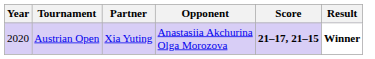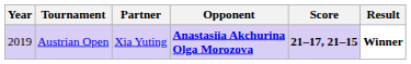 <table class="sortable wikitable" style="font-size: 90%;">
 <tr>
 <th>Year</th>
 <th>Tournament</th>
 <th>Partner</th>
 <th>Opponent</th>
 <th>Score</th>
 <th>Result</th>
 </tr>
 <tr style="background:#D8CEF6">
-<td align="center">2020</td>
+<td align="center">2019</td>
 <td align="left"><a href='#'>Austrian Open</a></td>
 <td align="left"> <a href='#'>Xia Yuting</a></td>
-<td align="left"> <a href='#'>Anastasiia Akchurina</a><br> <a href='#'>Olga Morozova</a></td>
+<td align="left"><strong> <a href='#'>Anastasiia Akchurina</a><br> <a href='#'>Olga Morozova</a></strong></td>
 <td align="left"><strong>21–17, 21–15</strong></td>
 <td style="text-align:left; background:white"> <strong>Winner</strong></td>
 </tr>
 </table>
